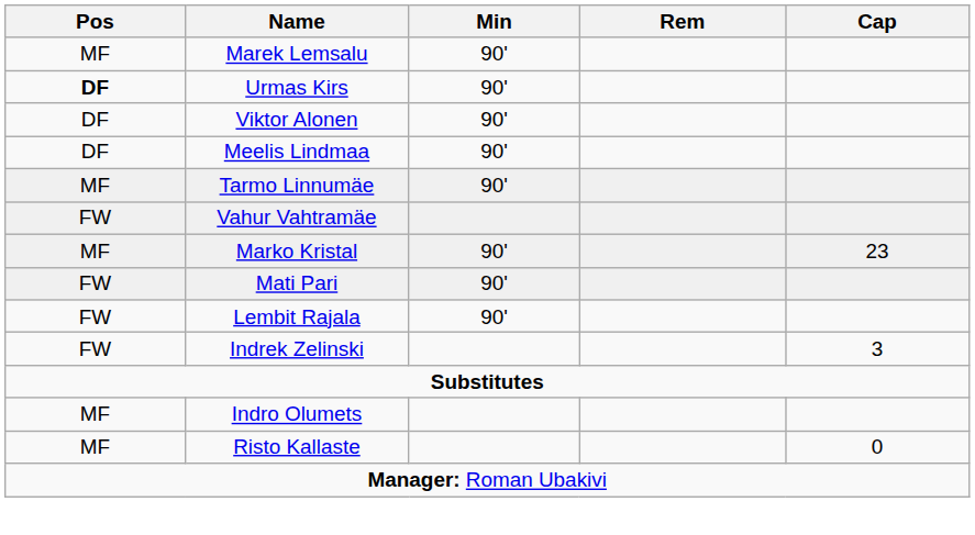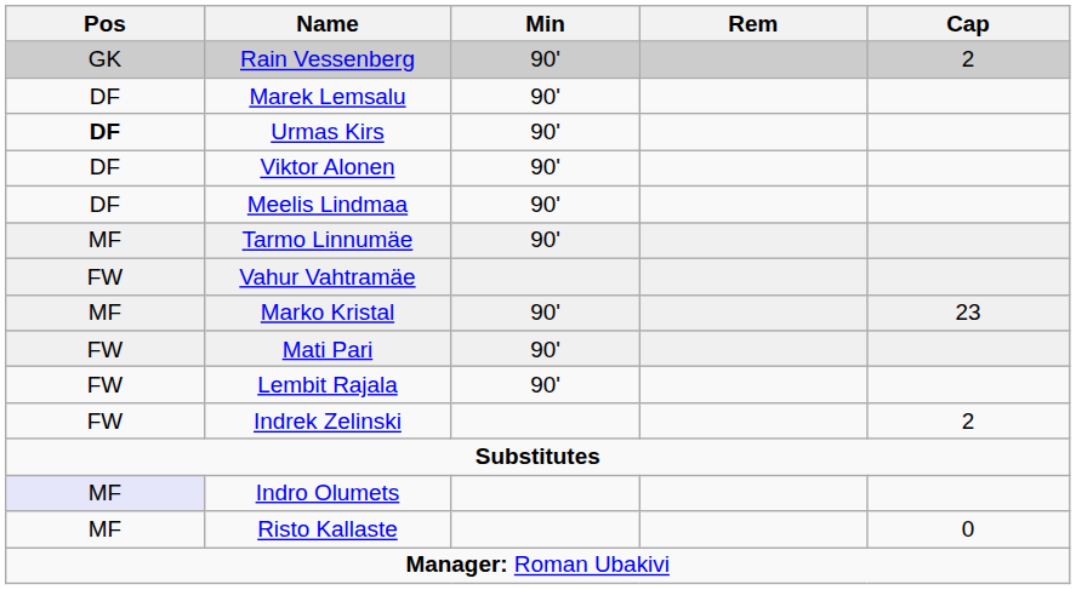 <table class="wikitable collapsible collapsed" align="center" style="font-size:85%; text-align:center;" width="50%">
 <tr>
 <th>Pos</th>
 <th width=140>Name</th>
 <th>Min</th>
 <th>Rem</th>
 <th>Cap</th>
 </tr>
+<tr bgcolor="cccccc">
+<td>GK</td>
+<td><a href='#'>Rain Vessenberg</a></td>
+<td>90'</td>
+<td></td>
+<td>2</td>
+</tr>
 <tr>
-<td>MF</td>
+<td>DF</td>
 <td><a href='#'>Marek Lemsalu</a></td>
 <td>90'</td>
 <td></td>
 <td></td>
 </tr>
 <tr>
 <td><strong>DF</strong></td>
 <td><a href='#'>Urmas Kirs</a></td>
 <td>90'</td>
 <td></td>
 <td></td>
 </tr>
 <tr>
 <td>DF</td>
 <td><a href='#'>Viktor Alonen</a></td>
 <td>90'</td>
 <td></td>
 <td></td>
 </tr>
 <tr>
 <td>DF</td>
 <td><a href='#'>Meelis Lindmaa</a></td>
 <td>90'</td>
 <td></td>
 <td></td>
 </tr>
 <tr bgcolor="#F0F0F0">
 <td>MF</td>
 <td><a href='#'>Tarmo Linnumäe</a></td>
 <td>90'</td>
 <td></td>
 <td></td>
 </tr>
 <tr bgcolor="#F0F0F0">
 <td>FW</td>
 <td><a href='#'>Vahur Vahtramäe</a></td>
 <td></td>
 <td></td>
 <td></td>
 </tr>
 <tr bgcolor="#F0F0F0">
 <td>MF</td>
 <td><a href='#'>Marko Kristal</a></td>
 <td>90'</td>
 <td></td>
 <td>23</td>
 </tr>
 <tr bgcolor="#F0F0F0">
 <td>FW</td>
 <td><a href='#'>Mati Pari</a></td>
 <td>90'</td>
 <td></td>
 <td></td>
 </tr>
 <tr>
 <td>FW</td>
 <td><a href='#'>Lembit Rajala</a></td>
 <td>90'</td>
 <td></td>
 <td></td>
 </tr>
 <tr>
 <td>FW</td>
 <td><a href='#'>Indrek Zelinski</a></td>
 <td></td>
 <td></td>
-<td>3</td>
+<td>2</td>
 </tr>
 <tr>
 <td colspan=5 align=center><strong>Substitutes</strong></td>
 </tr>
 <tr>
-<td>MF</td>
+<td style="background: lavender;">MF</td>
 <td><a href='#'>Indro Olumets</a></td>
 <td></td>
 <td></td>
 <td></td>
 </tr>
 <tr>
 <td>MF</td>
 <td><a href='#'>Risto Kallaste</a></td>
 <td></td>
 <td></td>
 <td>0</td>
 </tr>
 <tr>
 <td colspan=5 align=center><strong>Manager:</strong>  <a href='#'>Roman Ubakivi</a></td>
 </tr>
 </table>
